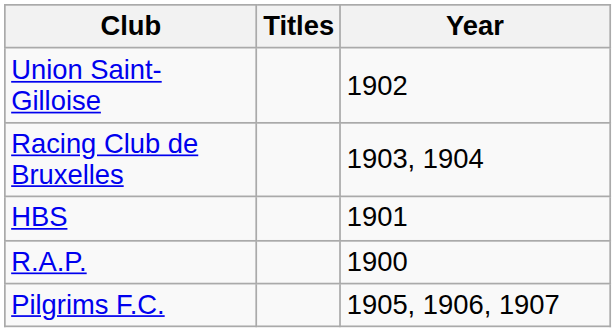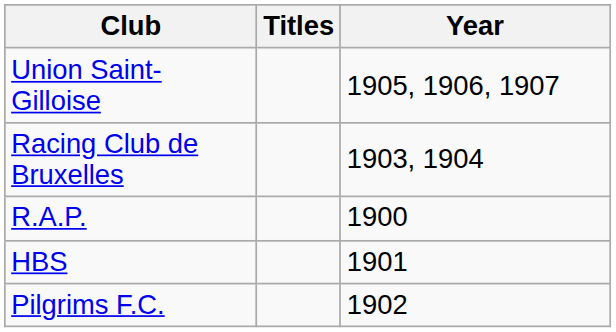 <table class="wikitable sortable">
 <tr>
 <th width=140px>Club</th>
 <th width=40px>Titles</th>
 <th width=150px>Year</th>
 </tr>
 <tr>
 <td> <a href='#'>Union Saint-Gilloise</a></td>
 <td></td>
-<td>1902</td>
+<td>1905, 1906, 1907</td>
 </tr>
 <tr>
 <td> <a href='#'>Racing Club de Bruxelles</a></td>
 <td></td>
 <td>1903, 1904</td>
 </tr>
 <tr>
+<td> <a href='#'>R.A.P.</a></td>
+<td></td>
+<td>1900</td>
+</tr>
+<tr>
 <td> <a href='#'>HBS</a></td>
 <td></td>
 <td>1901</td>
 </tr>
 <tr>
-<td> <a href='#'>R.A.P.</a></td>
-<td></td>
-<td>1900</td>
-</tr>
-<tr>
 <td> <a href='#'>Pilgrims F.C.</a></td>
 <td></td>
-<td>1905, 1906, 1907</td>
+<td>1902</td>
 </tr>
 </table>
